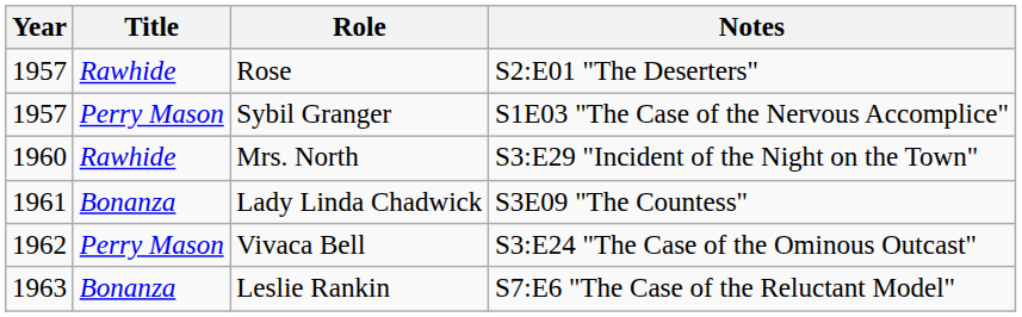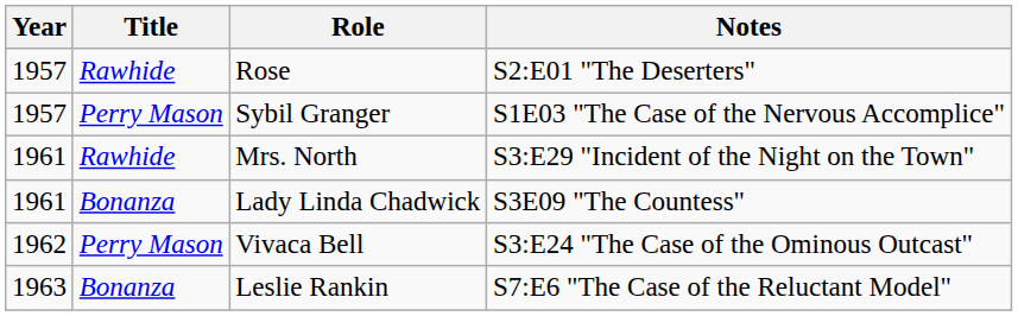 <table class="wikitable">
 <tr>
 <th>Year</th>
 <th>Title</th>
 <th>Role</th>
 <th>Notes</th>
 </tr>
 <tr>
 <td>1957</td>
 <td><em><a href='#'>Rawhide</a></em></td>
 <td>Rose</td>
 <td>S2:E01 "The Deserters"</td>
 </tr>
 <tr>
 <td>1957</td>
 <td><em><a href='#'>Perry Mason</a></em></td>
 <td>Sybil Granger</td>
 <td>S1E03 "The Case of the Nervous Accomplice"</td>
 </tr>
 <tr>
-<td>1960</td>
+<td>1961</td>
 <td><em><a href='#'>Rawhide</a></em></td>
 <td>Mrs. North</td>
 <td>S3:E29 "Incident of the Night on the Town"</td>
 </tr>
 <tr>
 <td>1961</td>
 <td><em><a href='#'>Bonanza</a></em></td>
 <td>Lady Linda Chadwick</td>
 <td>S3E09 "The Countess"</td>
 </tr>
 <tr>
 <td>1962</td>
 <td><em><a href='#'>Perry Mason</a></em></td>
 <td>Vivaca Bell</td>
 <td>S3:E24 "The Case of the Ominous Outcast"</td>
 </tr>
 <tr>
 <td>1963</td>
 <td><em><a href='#'>Bonanza</a></em></td>
 <td>Leslie Rankin</td>
 <td>S7:E6 "The Case of the Reluctant Model"</td>
 </tr>
 </table>
